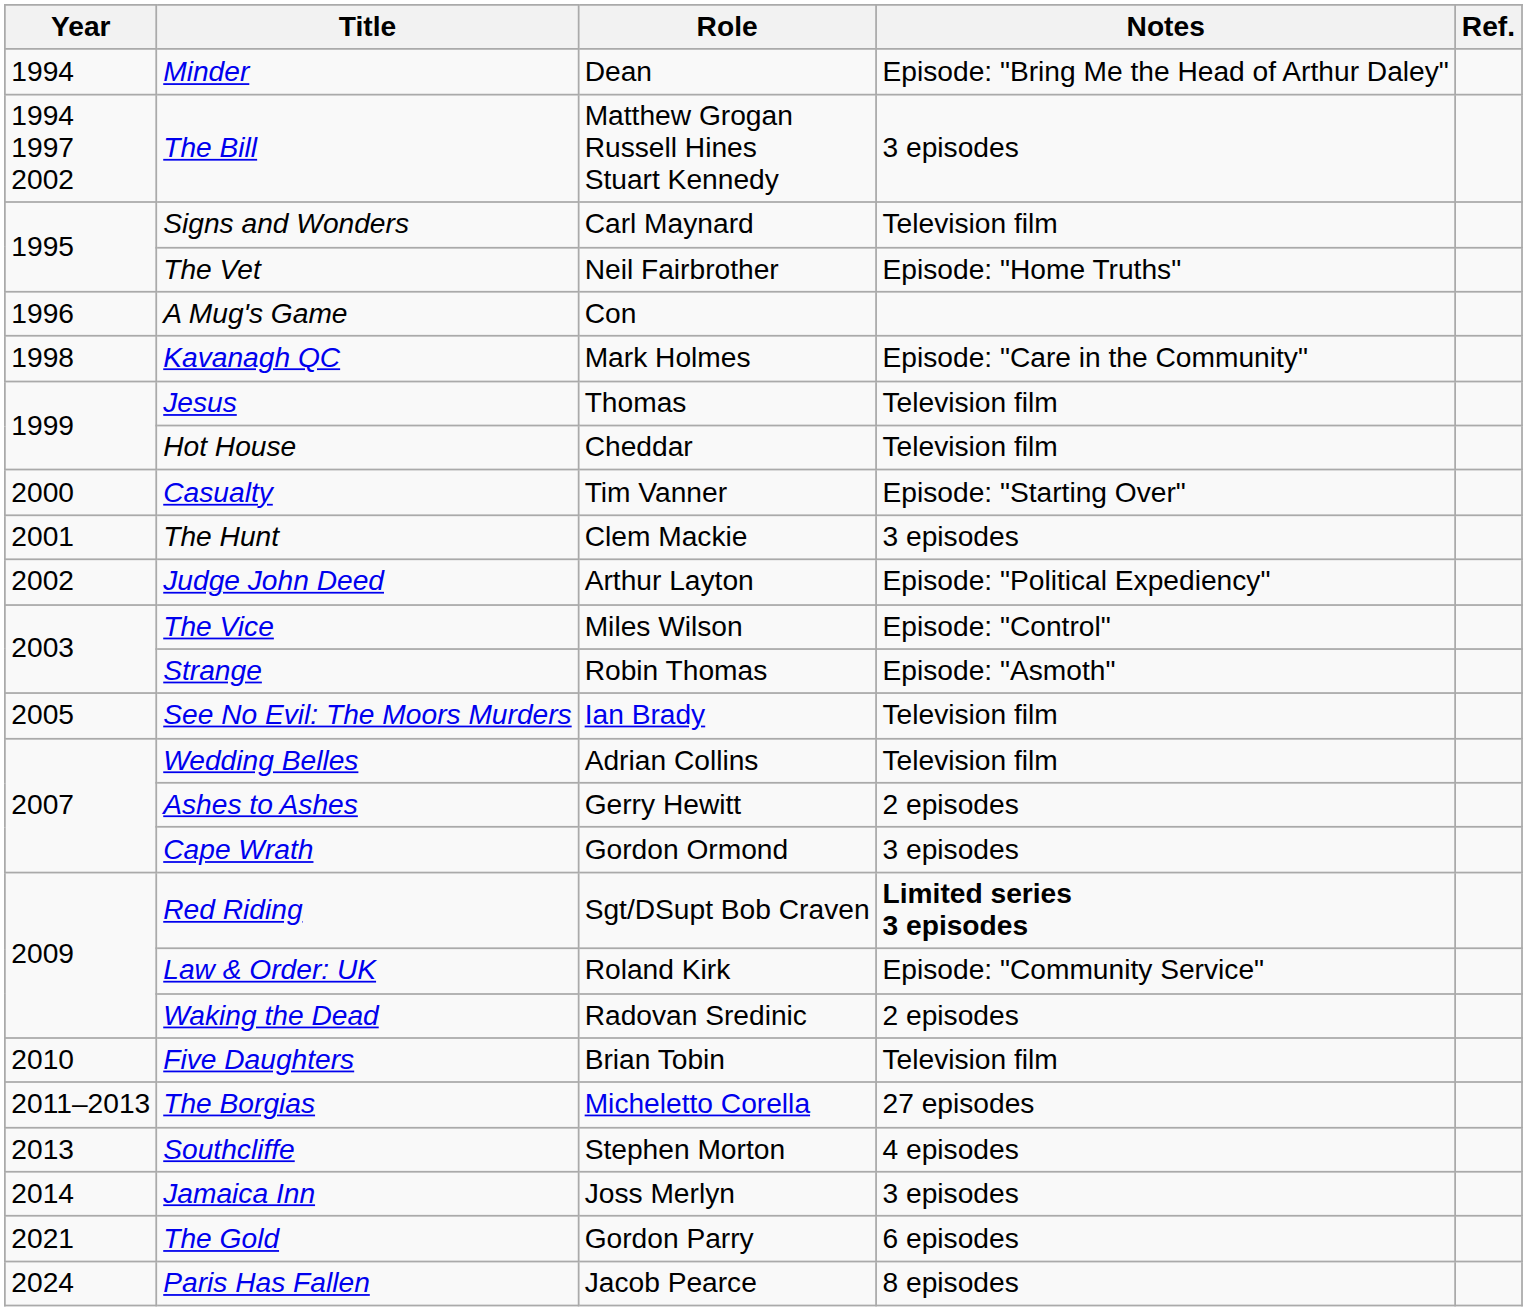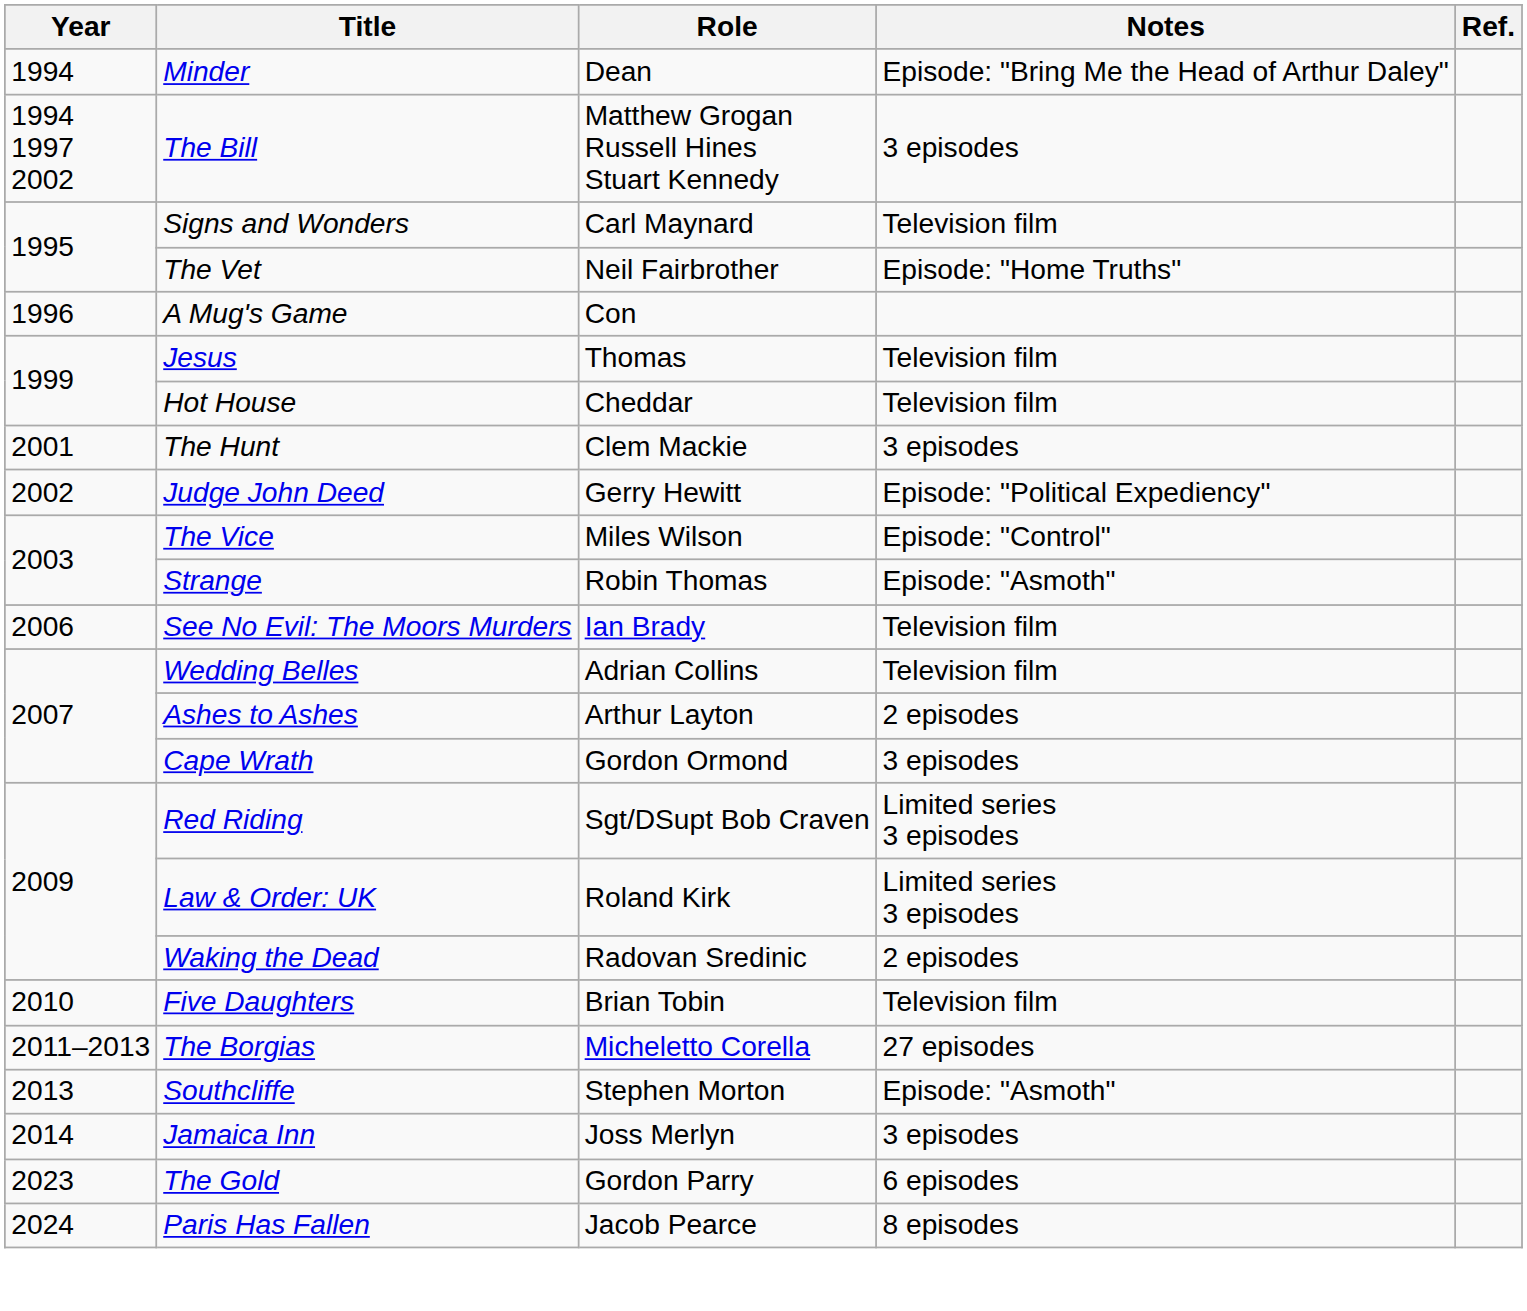 <table class="wikitable sortable">
 <tr>
 <th>Year</th>
 <th>Title</th>
 <th>Role</th>
 <th class="unsortable">Notes</th>
 <th>Ref.</th>
 </tr>
 <tr>
 <td>1994</td>
 <td><em><a href='#'>Minder</a></em></td>
 <td>Dean</td>
 <td>Episode: "Bring Me the Head of Arthur Daley"</td>
 <td></td>
 </tr>
 <tr>
 <td>1994<br>1997<br>2002</td>
 <td><em><a href='#'>The Bill</a></em></td>
 <td>Matthew Grogan<br>Russell Hines<br>Stuart Kennedy</td>
 <td>3 episodes</td>
 <td></td>
 </tr>
 <tr>
 <td rowspan=2>1995</td>
 <td><em>Signs and Wonders</em></td>
 <td>Carl Maynard</td>
 <td>Television film</td>
 <td></td>
 </tr>
 <tr>
 <td><em>The Vet</em></td>
 <td>Neil Fairbrother</td>
 <td>Episode: "Home Truths"</td>
 <td></td>
 </tr>
 <tr>
 <td>1996</td>
 <td><em>A Mug's Game</em></td>
 <td>Con</td>
 <td></td>
 <td></td>
 </tr>
 <tr>
-<td>1998</td>
-<td><em><a href='#'>Kavanagh QC</a></em></td>
-<td>Mark Holmes</td>
-<td>Episode: "Care in the Community"</td>
-<td></td>
-</tr>
-<tr>
 <td rowspan=2>1999</td>
 <td><em><a href='#'>Jesus</a></em></td>
 <td>Thomas</td>
 <td>Television film</td>
 <td></td>
 </tr>
 <tr>
 <td><em>Hot House</em></td>
 <td>Cheddar</td>
 <td>Television film</td>
 <td></td>
 </tr>
 <tr>
-<td>2000</td>
-<td><em><a href='#'>Casualty</a></em></td>
-<td>Tim Vanner</td>
-<td>Episode: "Starting Over"</td>
-<td></td>
-</tr>
-<tr>
 <td>2001</td>
 <td><em>The Hunt</em></td>
 <td>Clem Mackie</td>
 <td>3 episodes</td>
 <td></td>
 </tr>
 <tr>
 <td>2002</td>
 <td><em><a href='#'>Judge John Deed</a></em></td>
-<td>Arthur Layton</td>
+<td>Gerry Hewitt</td>
 <td>Episode: "Political Expediency"</td>
 <td></td>
 </tr>
 <tr>
 <td rowspan=2>2003</td>
 <td><em><a href='#'>The Vice</a></em></td>
 <td>Miles Wilson</td>
 <td>Episode: "Control"</td>
 <td></td>
 </tr>
 <tr>
 <td><em><a href='#'>Strange</a></em></td>
 <td>Robin Thomas</td>
 <td>Episode: "Asmoth"</td>
 <td></td>
 </tr>
 <tr>
-<td>2005</td>
+<td>2006</td>
 <td><em><a href='#'>See No Evil: The Moors Murders</a></em></td>
 <td><a href='#'>Ian Brady</a></td>
 <td>Television film</td>
 <td></td>
 </tr>
 <tr>
 <td rowspan=3>2007</td>
 <td><em><a href='#'>Wedding Belles</a></em></td>
 <td>Adrian Collins</td>
 <td>Television film</td>
 <td></td>
 </tr>
 <tr>
 <td><em><a href='#'>Ashes to Ashes</a></em></td>
-<td>Gerry Hewitt</td>
+<td>Arthur Layton</td>
 <td>2 episodes</td>
 <td></td>
 </tr>
 <tr>
 <td><em><a href='#'>Cape Wrath</a></em></td>
 <td>Gordon Ormond</td>
 <td>3 episodes</td>
 <td></td>
 </tr>
 <tr>
 <td rowspan=3>2009</td>
 <td><em><a href='#'>Red Riding</a></em></td>
 <td>Sgt/DSupt Bob Craven</td>
-<td><strong>Limited series <br> 3 episodes</strong></td>
+<td>Limited series <br> 3 episodes</td>
 <td></td>
 </tr>
 <tr>
 <td><em><a href='#'>Law & Order: UK</a></em></td>
 <td>Roland Kirk</td>
-<td>Episode: "Community Service"</td>
+<td>Limited series <br> 3 episodes</td>
 <td></td>
 </tr>
 <tr>
 <td><em><a href='#'>Waking the Dead</a></em></td>
 <td>Radovan Sredinic</td>
 <td>2 episodes</td>
 <td></td>
 </tr>
 <tr>
 <td>2010</td>
 <td><em><a href='#'>Five Daughters</a></em></td>
 <td>Brian Tobin</td>
 <td>Television film</td>
 <td></td>
 </tr>
 <tr>
 <td>2011–2013</td>
 <td><em><a href='#'>The Borgias</a></em></td>
 <td><a href='#'>Micheletto Corella</a></td>
 <td>27 episodes</td>
 <td></td>
 </tr>
 <tr>
 <td>2013</td>
 <td><em><a href='#'>Southcliffe</a></em></td>
 <td>Stephen Morton</td>
-<td>4 episodes</td>
+<td>Episode: "Asmoth"</td>
 <td></td>
 </tr>
 <tr>
 <td>2014</td>
 <td><em><a href='#'>Jamaica Inn</a></em></td>
 <td>Joss Merlyn</td>
 <td>3 episodes</td>
 <td></td>
 </tr>
 <tr>
-<td>2021</td>
+<td>2023</td>
 <td><em><a href='#'>The Gold</a></em></td>
 <td>Gordon Parry</td>
 <td>6 episodes</td>
 <td></td>
 </tr>
 <tr>
 <td>2024</td>
 <td><em><a href='#'>Paris Has Fallen</a></em></td>
 <td>Jacob Pearce</td>
 <td>8 episodes</td>
 <td></td>
 </tr>
 </table>
